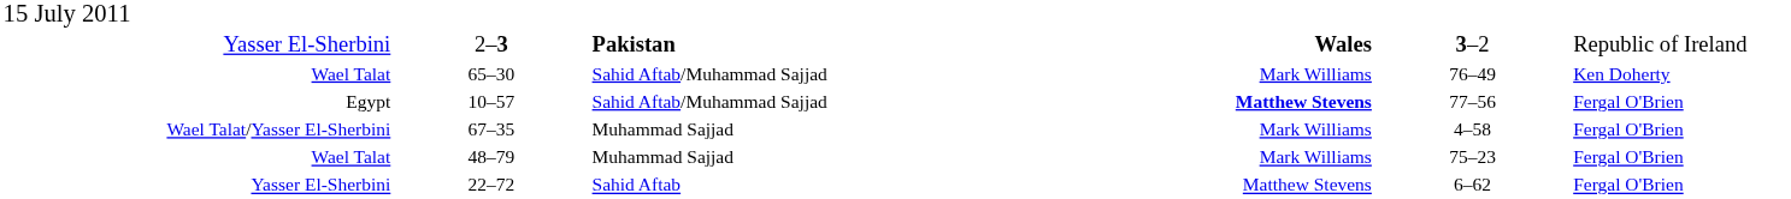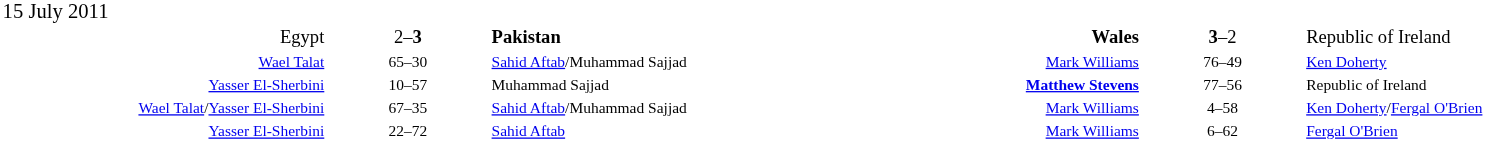 <table width="100%" cellspacing="1">
 <tr>
 <th width=20%></th>
 <th width=10%></th>
 <th width=20%></th>
 <th width=20%></th>
 <th width=10%></th>
 <th width=20%></th>
 </tr>
 <tr>
 <td>15 July 2011</td>
 </tr>
 <tr style=font-size:90%>
-<td align=right><a href='#'>Yasser El-Sherbini</a></td>
+<td align=right>Egypt </td>
 <td align=center>2–<strong>3</strong></td>
 <td><strong> Pakistan</strong></td>
 <td align=right><strong>Wales </strong></td>
 <td align=center><strong>3</strong>–2</td>
 <td> Republic of Ireland</td>
 </tr>
 <tr style=font-size:75%>
 <td align=right><a href='#'>Wael Talat</a></td>
 <td align=center>65–30</td>
 <td><a href='#'>Sahid Aftab</a>/Muhammad Sajjad</td>
 <td align=right><a href='#'>Mark Williams</a></td>
 <td align=center>76–49</td>
 <td><a href='#'>Ken Doherty</a></td>
 </tr>
 <tr style=font-size:75%>
-<td align=right>Egypt </td>
+<td align=right><a href='#'>Yasser El-Sherbini</a></td>
 <td align=center>10–57</td>
-<td><a href='#'>Sahid Aftab</a>/Muhammad Sajjad</td>
+<td>Muhammad Sajjad</td>
 <td align=right><strong><a href='#'>Matthew Stevens</a></strong></td>
 <td align=center>77–56</td>
-<td><a href='#'>Fergal O'Brien</a></td>
+<td> Republic of Ireland</td>
 </tr>
 <tr style=font-size:75%>
 <td align=right><a href='#'>Wael Talat</a>/<a href='#'>Yasser El-Sherbini</a></td>
 <td align=center>67–35</td>
-<td>Muhammad Sajjad</td>
+<td><a href='#'>Sahid Aftab</a>/Muhammad Sajjad</td>
 <td align=right><a href='#'>Mark Williams</a></td>
 <td align=center>4–58</td>
-<td><a href='#'>Fergal O'Brien</a></td>
-</tr>
-<tr style=font-size:75%>
-<td align=right><a href='#'>Wael Talat</a></td>
-<td align=center>48–79</td>
-<td>Muhammad Sajjad</td>
-<td align=right><a href='#'>Mark Williams</a></td>
-<td align=center>75–23</td>
-<td><a href='#'>Fergal O'Brien</a></td>
+<td><a href='#'>Ken Doherty</a>/<a href='#'>Fergal O'Brien</a></td>
 </tr>
 <tr style=font-size:75%>
 <td align=right><a href='#'>Yasser El-Sherbini</a></td>
 <td align=center>22–72</td>
 <td><a href='#'>Sahid Aftab</a></td>
-<td align=right><a href='#'>Matthew Stevens</a></td>
+<td align=right><a href='#'>Mark Williams</a></td>
 <td align=center>6–62</td>
 <td><a href='#'>Fergal O'Brien</a></td>
 </tr>
 </table>
